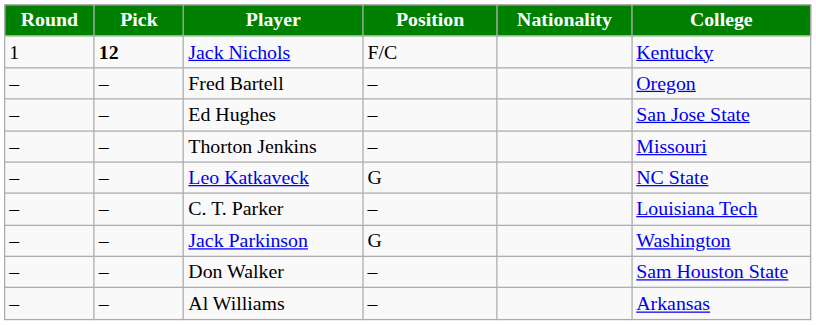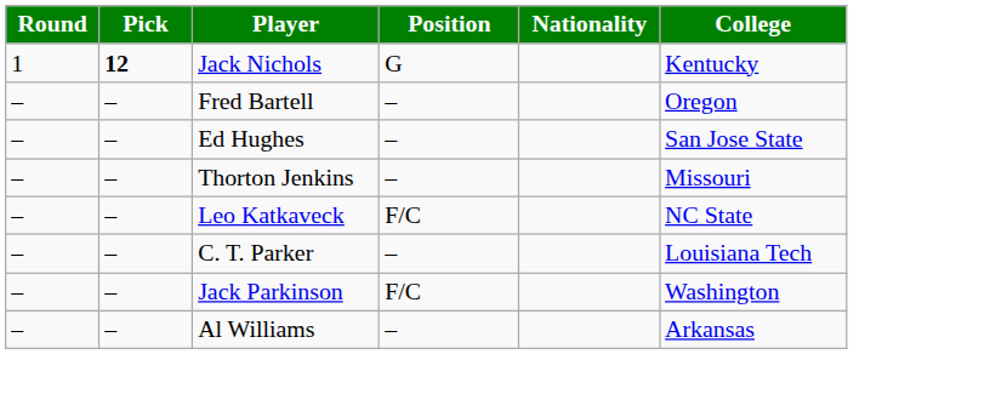 <table class="wikitable sortable sortable">
 <tr>
 <th style="background:#008000; color:white" width="10%">Round</th>
 <th style="background:#008000; color:white" width="10%">Pick</th>
 <th style="background:#008000; color:white" width="20%">Player</th>
 <th style="background:#008000; color:white" width="15%">Position</th>
 <th style="background:#008000; color:white" width="15%">Nationality</th>
 <th style="background:#008000; color:white" width="20%">College</th>
 </tr>
 <tr>
 <td>1</td>
 <td><strong>12</strong></td>
 <td><a href='#'>Jack Nichols</a></td>
-<td>F/C</td>
+<td>G</td>
 <td></td>
 <td><a href='#'>Kentucky</a></td>
 </tr>
 <tr>
 <td>–</td>
 <td>–</td>
 <td>Fred Bartell</td>
 <td>–</td>
 <td></td>
 <td><a href='#'>Oregon</a></td>
 </tr>
 <tr>
 <td>–</td>
 <td>–</td>
 <td>Ed Hughes</td>
 <td>–</td>
 <td></td>
 <td><a href='#'>San Jose State</a></td>
 </tr>
 <tr>
 <td>–</td>
 <td>–</td>
 <td>Thorton Jenkins</td>
 <td>–</td>
 <td></td>
 <td><a href='#'>Missouri</a></td>
 </tr>
 <tr>
 <td>–</td>
 <td>–</td>
 <td><a href='#'>Leo Katkaveck</a></td>
-<td>G</td>
+<td>F/C</td>
 <td></td>
 <td><a href='#'>NC State</a></td>
 </tr>
 <tr>
 <td>–</td>
 <td>–</td>
 <td>C. T. Parker</td>
 <td>–</td>
 <td></td>
 <td><a href='#'>Louisiana Tech</a></td>
 </tr>
 <tr>
 <td>–</td>
 <td>–</td>
 <td><a href='#'>Jack Parkinson</a></td>
-<td>G</td>
+<td>F/C</td>
 <td></td>
 <td><a href='#'>Washington</a></td>
-</tr>
-<tr>
-<td>–</td>
-<td>–</td>
-<td>Don Walker</td>
-<td>–</td>
-<td></td>
-<td><a href='#'>Sam Houston State</a></td>
 </tr>
 <tr>
 <td>–</td>
 <td>–</td>
 <td>Al Williams</td>
 <td>–</td>
 <td></td>
 <td><a href='#'>Arkansas</a></td>
 </tr>
 </table>
